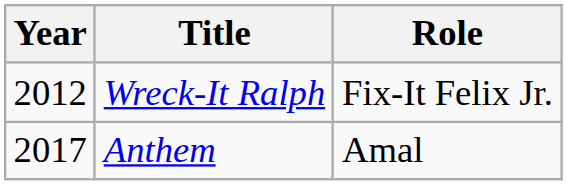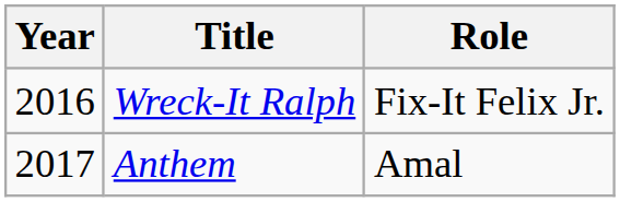 <table class="wikitable sortable">
 <tr>
 <th>Year</th>
 <th>Title</th>
 <th>Role</th>
 </tr>
 <tr>
-<td>2012</td>
+<td>2016</td>
 <td><em><a href='#'>Wreck-It Ralph</a></em></td>
 <td>Fix-It Felix Jr.</td>
 </tr>
 <tr>
 <td>2017</td>
 <td><em><a href='#'>Anthem</a></em></td>
 <td>Amal</td>
 </tr>
 </table>
